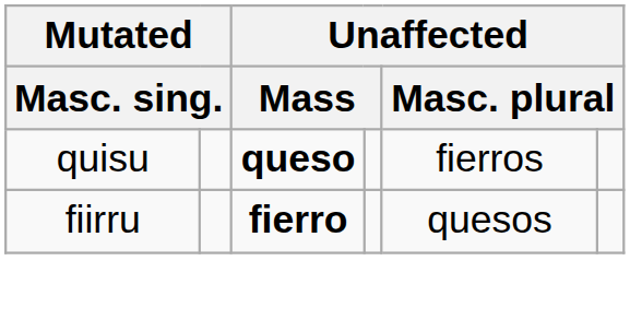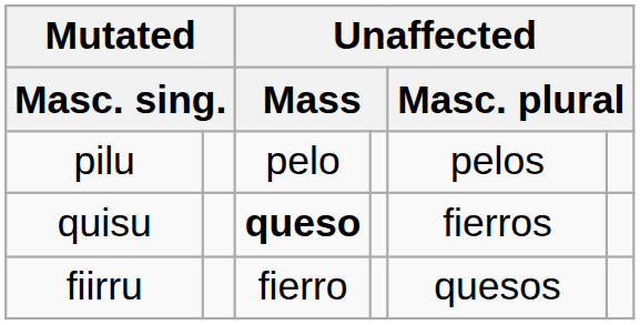 <table class="wikitable" style="margin: 1em auto 1em auto; text-align:center;">
 <tr>
 <th colspan=2>Mutated</th>
 <th colspan=4>Unaffected</th>
 </tr>
 <tr>
 <th colspan=2>Masc. sing.</th>
 <th colspan=2>Mass</th>
 <th colspan=2>Masc. plural</th>
+</tr>
+<tr>
+<td>pilu</td>
+<td></td>
+<td>pelo</td>
+<td></td>
+<td>pelos</td>
+<td></td>
 </tr>
 <tr>
 <td>quisu</td>
 <td></td>
 <td><strong>queso</strong></td>
 <td></td>
 <td>fierros</td>
 <td></td>
 </tr>
 <tr>
 <td>fiirru</td>
 <td></td>
-<td><strong>fierro</strong></td>
+<td>fierro</td>
 <td></td>
 <td>quesos</td>
 <td></td>
 </tr>
 </table>
